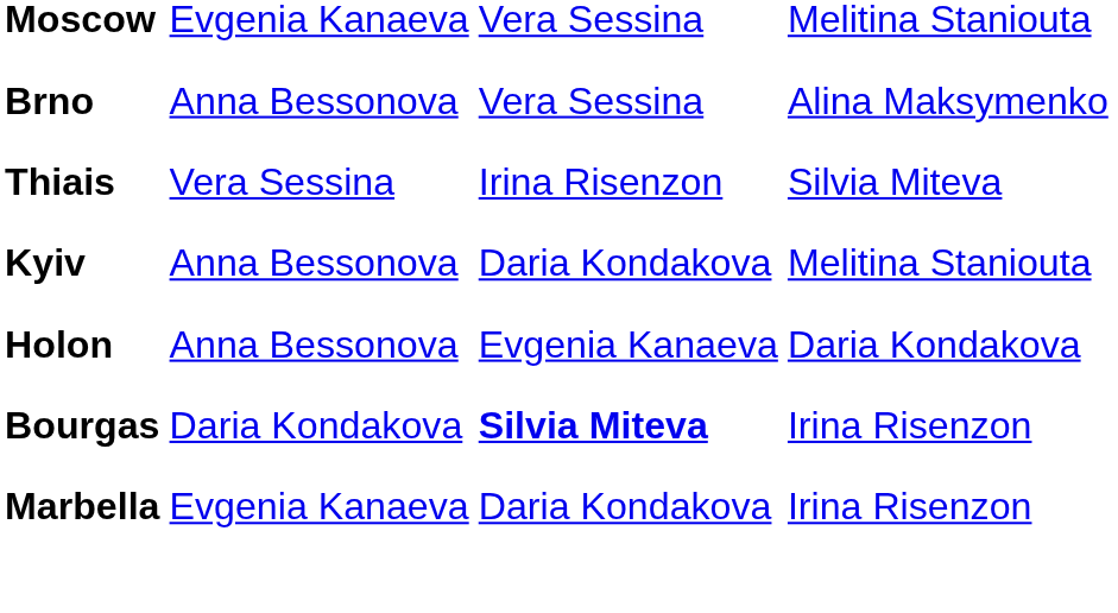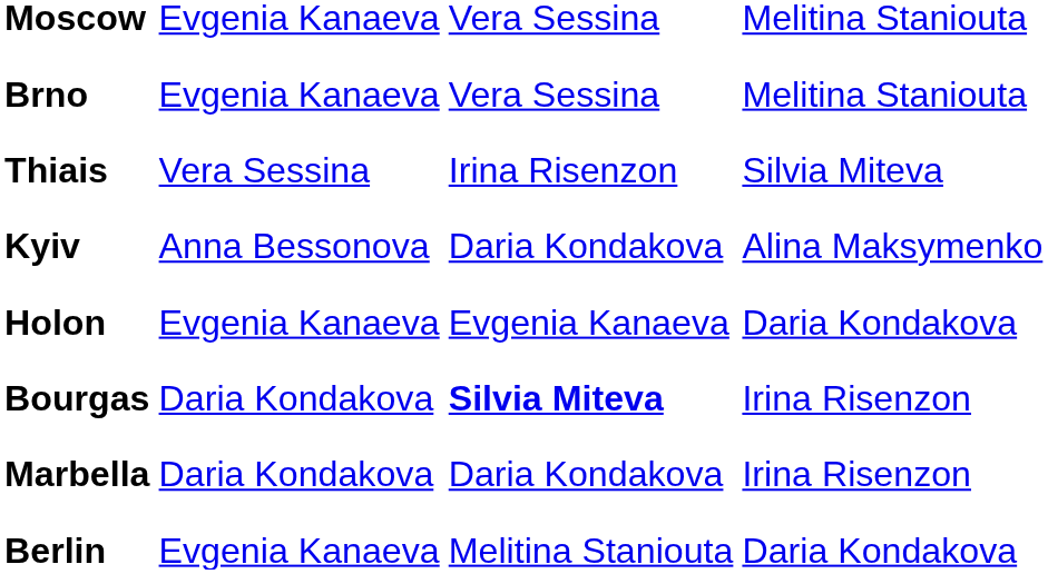 <table>
 <tr>
 <th scope=row style="text-align:left">Moscow</th>
 <td style="height:30px;"> <a href='#'>Evgenia Kanaeva</a></td>
 <td style="height:30px;"> <a href='#'>Vera Sessina</a></td>
 <td style="height:30px;"> <a href='#'>Melitina Staniouta</a></td>
 </tr>
 <tr>
 <th scope=row style="text-align:left">Brno</th>
-<td style="height:30px;"> <a href='#'>Anna Bessonova</a></td>
+<td style="height:30px;"> <a href='#'>Evgenia Kanaeva</a></td>
 <td style="height:30px;"> <a href='#'>Vera Sessina</a></td>
-<td style="height:30px;"> <a href='#'>Alina Maksymenko</a></td>
+<td style="height:30px;"> <a href='#'>Melitina Staniouta</a></td>
 </tr>
 <tr>
 <th scope=row style="text-align:left">Thiais</th>
 <td style="height:30px;"> <a href='#'>Vera Sessina</a></td>
 <td style="height:30px;"> <a href='#'>Irina Risenzon</a></td>
 <td style="height:30px;"> <a href='#'>Silvia Miteva</a></td>
 </tr>
 <tr>
 <th scope=row style="text-align:left">Kyiv</th>
 <td style="height:30px;"> <a href='#'>Anna Bessonova</a></td>
 <td style="height:30px;"> <a href='#'>Daria Kondakova</a></td>
-<td style="height:30px;"> <a href='#'>Melitina Staniouta</a></td>
+<td style="height:30px;"> <a href='#'>Alina Maksymenko</a></td>
 </tr>
 <tr>
 <th scope=row style="text-align:left">Holon</th>
-<td style="height:30px;"> <a href='#'>Anna Bessonova</a></td>
+<td style="height:30px;"> <a href='#'>Evgenia Kanaeva</a></td>
 <td style="height:30px;"> <a href='#'>Evgenia Kanaeva</a></td>
 <td style="height:30px;"> <a href='#'>Daria Kondakova</a></td>
 </tr>
 <tr>
 <th scope=row style="text-align:left">Bourgas</th>
 <td style="height:30px;"> <a href='#'>Daria Kondakova</a></td>
 <td style="height:30px;"><strong> <a href='#'>Silvia Miteva</a></strong></td>
 <td style="height:30px;"> <a href='#'>Irina Risenzon</a></td>
 </tr>
 <tr>
 <th scope=row style="text-align:left">Marbella</th>
-<td style="height:30px;"> <a href='#'>Evgenia Kanaeva</a></td>
+<td style="height:30px;"> <a href='#'>Daria Kondakova</a></td>
 <td style="height:30px;"> <a href='#'>Daria Kondakova</a></td>
 <td style="height:30px;"> <a href='#'>Irina Risenzon</a></td>
 </tr>
 <tr>
+<th scope=row style="text-align:left">Berlin</th>
+<td style="height:30px;"> <a href='#'>Evgenia Kanaeva</a></td>
+<td style="height:30px;"> <a href='#'>Melitina Staniouta</a></td>
+<td style="height:30px;"> <a href='#'>Daria Kondakova</a></td>
+</tr>
+<tr>
 </tr>
 </table>
